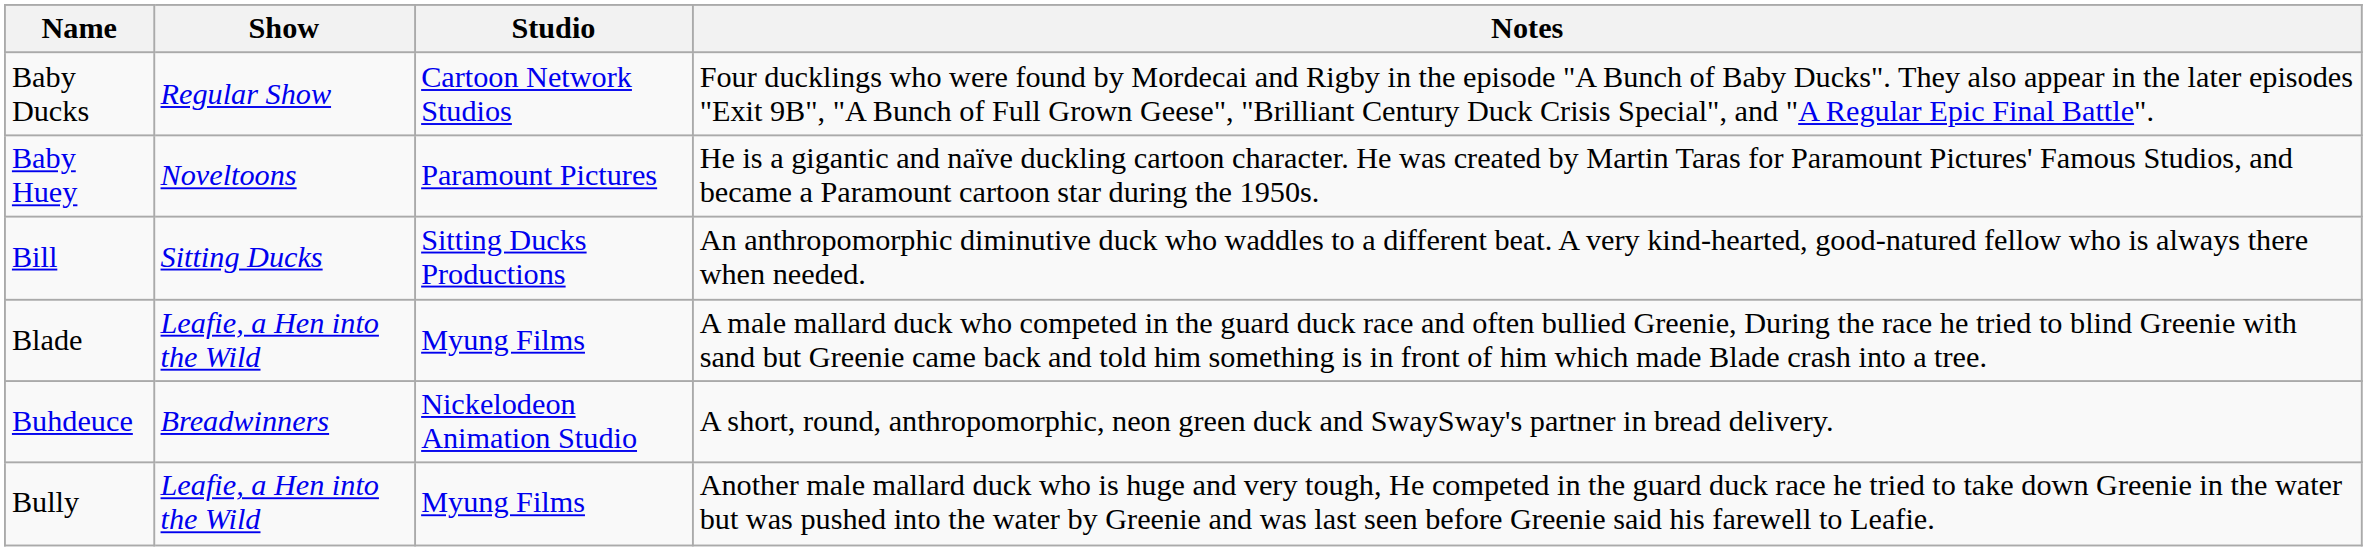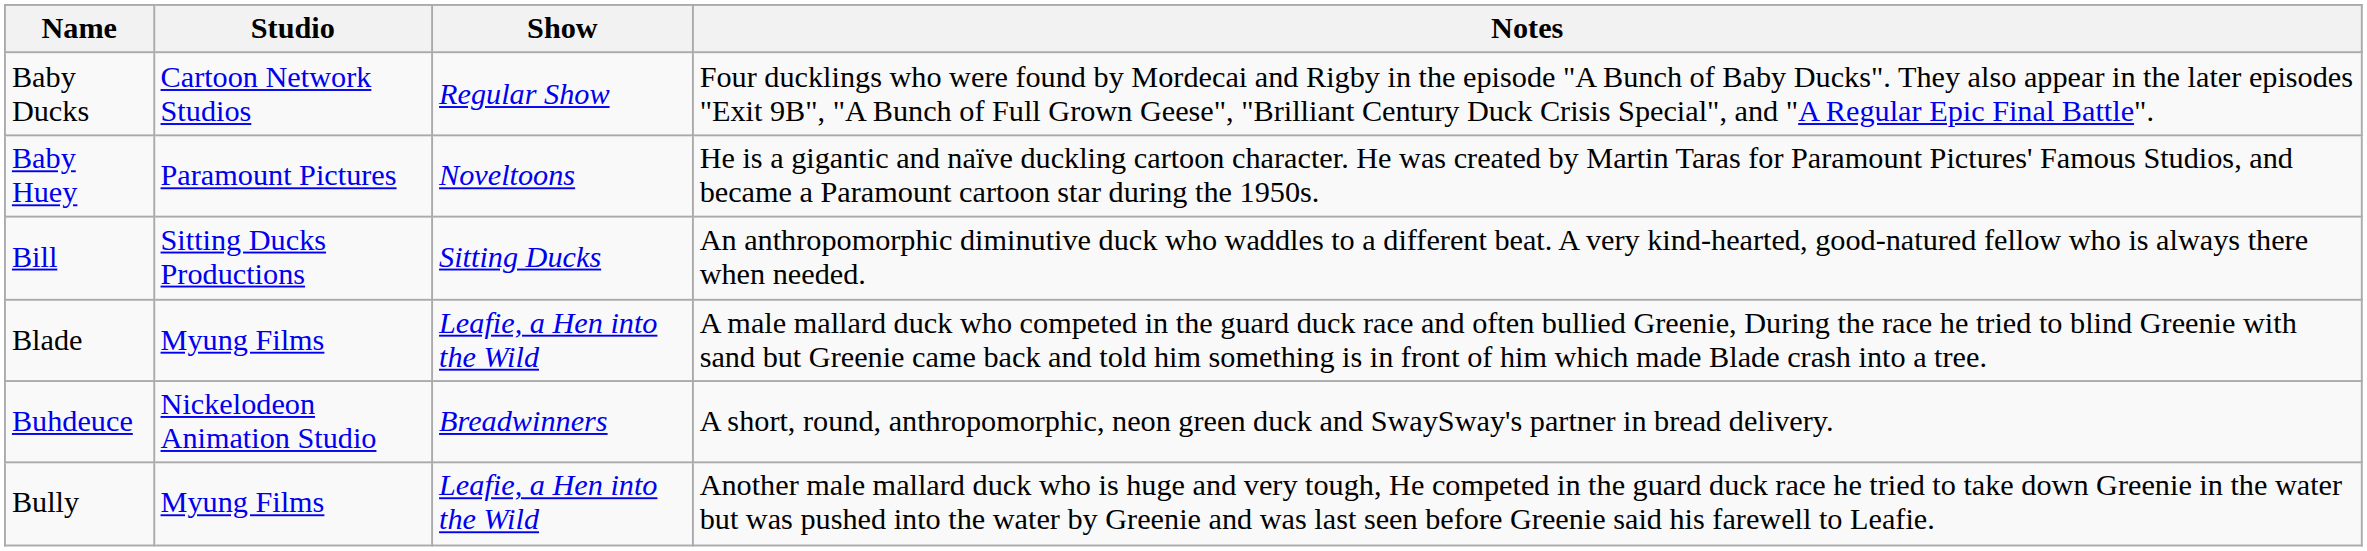 <table class="wikitable sortable">
 <tr>
 <th>Name</th>
+<th>Studio</th>
 <th>Show</th>
-<th>Studio</th>
 <th>Notes</th>
 </tr>
 <tr>
 <td>Baby Ducks</td>
+<td><a href='#'>Cartoon Network Studios</a></td>
 <td><em><a href='#'>Regular Show</a></em></td>
-<td><a href='#'>Cartoon Network Studios</a></td>
 <td>Four ducklings who were found by Mordecai and Rigby in the episode "A Bunch of Baby Ducks". They also appear in the later episodes "Exit 9B", "A Bunch of Full Grown Geese", "Brilliant Century Duck Crisis Special", and "<a href='#'>A Regular Epic Final Battle</a>".</td>
 </tr>
 <tr>
 <td><a href='#'>Baby Huey</a></td>
+<td><a href='#'>Paramount Pictures</a></td>
 <td><em><a href='#'>Noveltoons</a></em></td>
-<td><a href='#'>Paramount Pictures</a></td>
 <td>He is a gigantic and naïve duckling cartoon character. He was created by Martin Taras for Paramount Pictures' Famous Studios, and became a Paramount cartoon star during the 1950s.</td>
 </tr>
 <tr>
 <td><a href='#'>Bill</a></td>
+<td><a href='#'>Sitting Ducks Productions</a></td>
 <td><em><a href='#'>Sitting Ducks</a></em></td>
-<td><a href='#'>Sitting Ducks Productions</a></td>
 <td>An anthropomorphic diminutive duck who waddles to a different beat. A very kind-hearted, good-natured fellow who is always there when needed.</td>
 </tr>
 <tr>
 <td>Blade</td>
+<td><a href='#'>Myung Films</a></td>
 <td><em><a href='#'>Leafie, a Hen into the Wild</a></em></td>
-<td><a href='#'>Myung Films</a></td>
 <td>A male mallard duck who competed in the guard duck race and often bullied Greenie, During the race he tried to blind Greenie with sand but Greenie came back and told him something is in front of him which made Blade crash into a tree.</td>
 </tr>
 <tr>
 <td><a href='#'>Buhdeuce</a></td>
+<td><a href='#'>Nickelodeon Animation Studio</a></td>
 <td><em><a href='#'>Breadwinners</a></em></td>
-<td><a href='#'>Nickelodeon Animation Studio</a></td>
 <td>A short, round, anthropomorphic, neon green duck and SwaySway's partner in bread delivery.</td>
 </tr>
 <tr>
 <td>Bully</td>
+<td><a href='#'>Myung Films</a></td>
 <td><em><a href='#'>Leafie, a Hen into the Wild</a></em></td>
-<td><a href='#'>Myung Films</a></td>
 <td>Another male mallard duck who is huge and very tough, He competed in the guard duck race he tried to take down Greenie in the water but was pushed into the water by Greenie and was last seen before Greenie said his farewell to Leafie.</td>
 </tr>
 </table>
